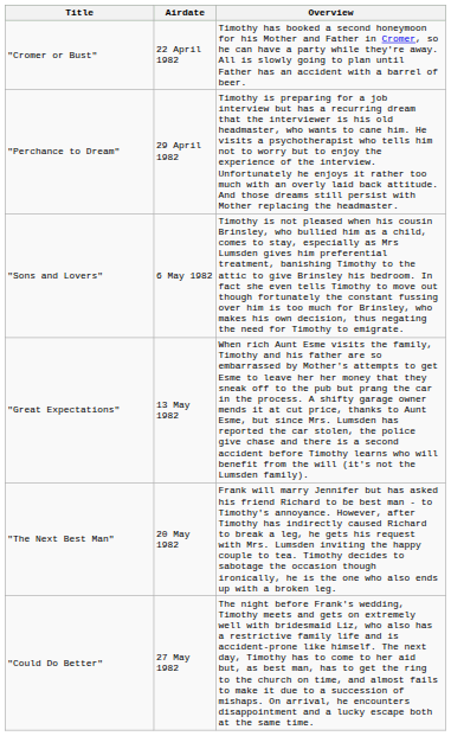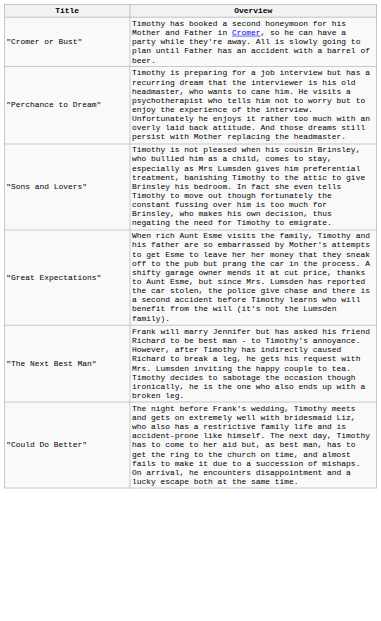 <table class="wikitable" style="font-size: 100%;">
 <tr style="background:#aaeeaa">
 <th width="200">Title</th>
-<th width="80">Airdate</th>
 <th>Overview</th>
 </tr>
 <tr>
 <td>"Cromer or Bust"</td>
-<td>22 April 1982</td>
 <td>Timothy has booked a second honeymoon for his Mother and Father in <a href='#'>Cromer</a>, so he can have a party while they're away. All is slowly going to plan until Father has an accident with a barrel of beer.</td>
 </tr>
 <tr>
 <td>"Perchance to Dream"</td>
-<td>29 April 1982</td>
 <td>Timothy is preparing for a job interview but has a recurring dream that the interviewer is his old headmaster, who wants to cane him. He visits a psychotherapist who tells him not to worry but to enjoy the experience of the interview. Unfortunately he enjoys it rather too much with an overly laid back attitude. And those dreams still persist with Mother replacing the headmaster.</td>
 </tr>
 <tr>
 <td>"Sons and Lovers"</td>
-<td>6 May 1982</td>
 <td>Timothy is not pleased when his cousin Brinsley, who bullied him as a child, comes to stay, especially as Mrs Lumsden gives him preferential treatment, banishing Timothy to the attic to give Brinsley his bedroom. In fact she even tells Timothy to move out though fortunately the constant fussing over him is too much for Brinsley, who makes his own decision, thus negating the need for Timothy to emigrate.</td>
 </tr>
 <tr>
 <td>"Great Expectations"</td>
-<td>13 May 1982</td>
 <td>When rich Aunt Esme visits the family, Timothy and his father are so embarrassed by Mother's attempts to get Esme to leave her her money that they sneak off to the pub but prang the car in the process. A shifty garage owner mends it at cut price, thanks to Aunt Esme, but since Mrs. Lumsden has reported the car stolen, the police give chase and there is a second accident before Timothy learns who will benefit from the will (it's not the Lumsden family).</td>
 </tr>
 <tr>
 <td>"The Next Best Man"</td>
-<td>20 May 1982</td>
 <td>Frank will marry Jennifer but has asked his friend Richard to be best man - to Timothy's annoyance. However, after Timothy has indirectly caused Richard to break a leg, he gets his request with Mrs. Lumsden inviting the happy couple to tea. Timothy decides to sabotage the occasion though ironically, he is the one who also ends up with a broken leg.</td>
 </tr>
 <tr>
 <td>"Could Do Better"</td>
-<td>27 May 1982</td>
 <td>The night before Frank's wedding, Timothy meets and gets on extremely well with bridesmaid Liz, who also has a restrictive family life and is accident-prone like himself. The next day, Timothy has to come to her aid but, as best man, has to get the ring to the church on time, and almost fails to make it due to a succession of mishaps. On arrival, he encounters disappointment and a lucky escape both at the same time.</td>
 </tr>
 </table>
